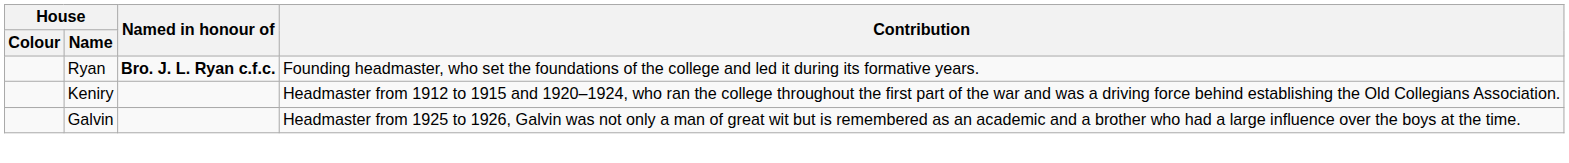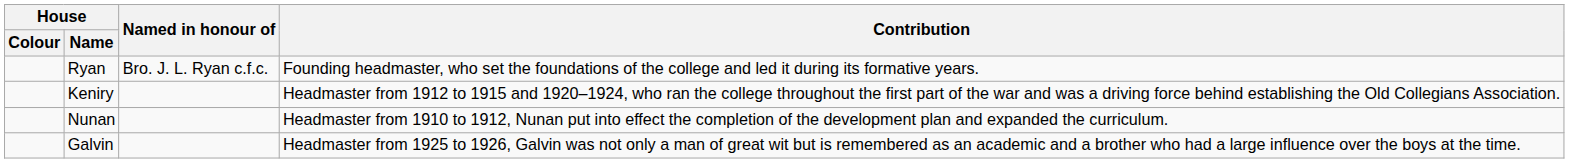 <table class="wikitable">
 <tr>
 <th colspan=2>House</th>
 <th rowspan=2>Named in honour of</th>
 <th rowspan=2>Contribution</th>
 </tr>
 <tr>
 <th>Colour</th>
 <th>Name</th>
 </tr>
 <tr>
 <td align=center></td>
 <td>Ryan</td>
-<td><strong>Bro. J. L. Ryan c.f.c.</strong></td>
+<td>Bro. J. L. Ryan c.f.c.</td>
 <td>Founding headmaster, who set the foundations of the college and led it during its formative years.</td>
 </tr>
 <tr>
 <td align=center></td>
 <td>Keniry</td>
 <td></td>
 <td>Headmaster from 1912 to 1915 and 1920–1924, who ran the college throughout the first part of the war and was a driving force behind establishing the Old Collegians Association.</td>
 </tr>
 <tr>
 <td align=center></td>
+<td>Nunan</td>
+<td></td>
+<td>Headmaster from 1910 to 1912, Nunan put into effect the completion of the development plan and expanded the curriculum.</td>
+</tr>
+<tr>
+<td align=center></td>
 <td>Galvin</td>
 <td></td>
 <td>Headmaster from 1925 to 1926, Galvin was not only a man of great wit but is remembered as an academic and a brother who had a large influence over the boys at the time.</td>
 </tr>
 </table>
